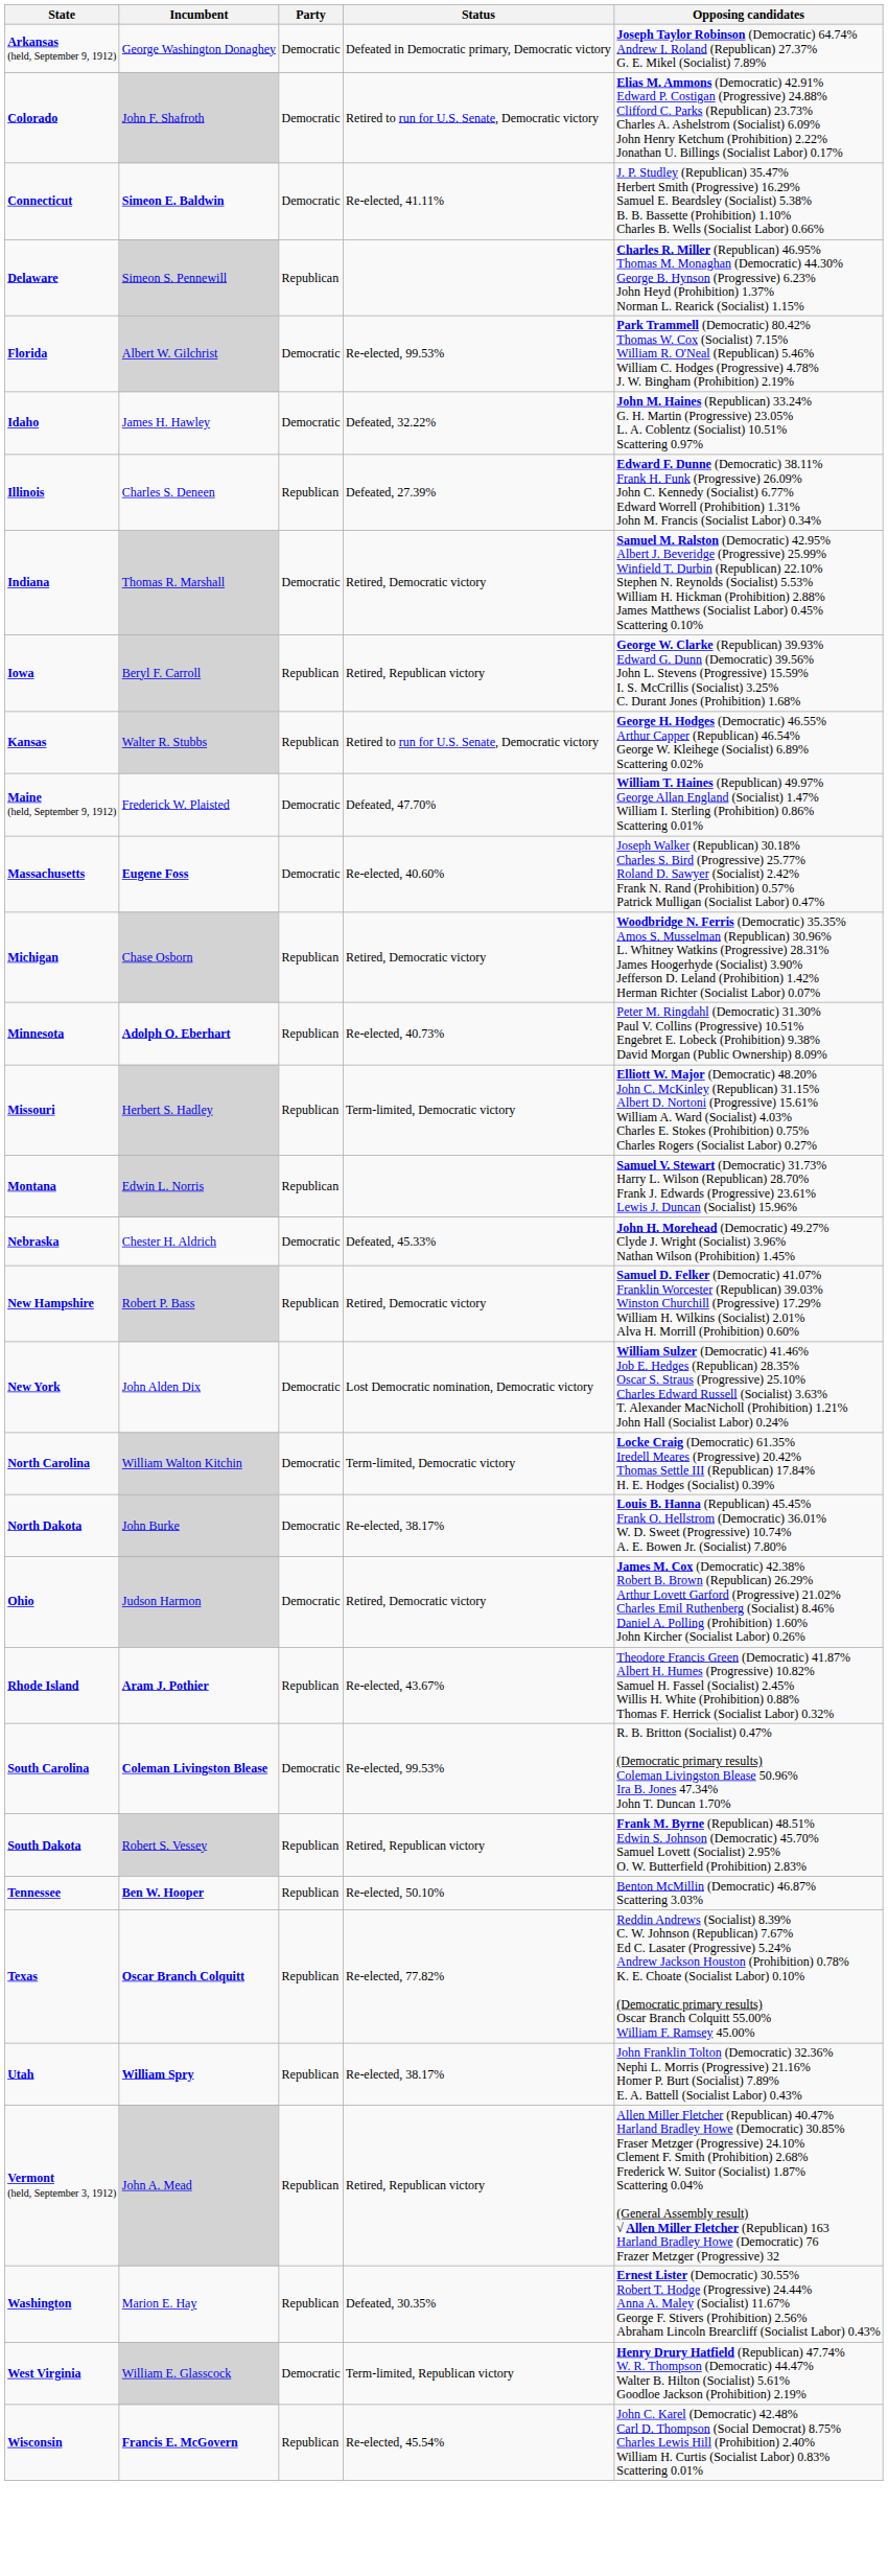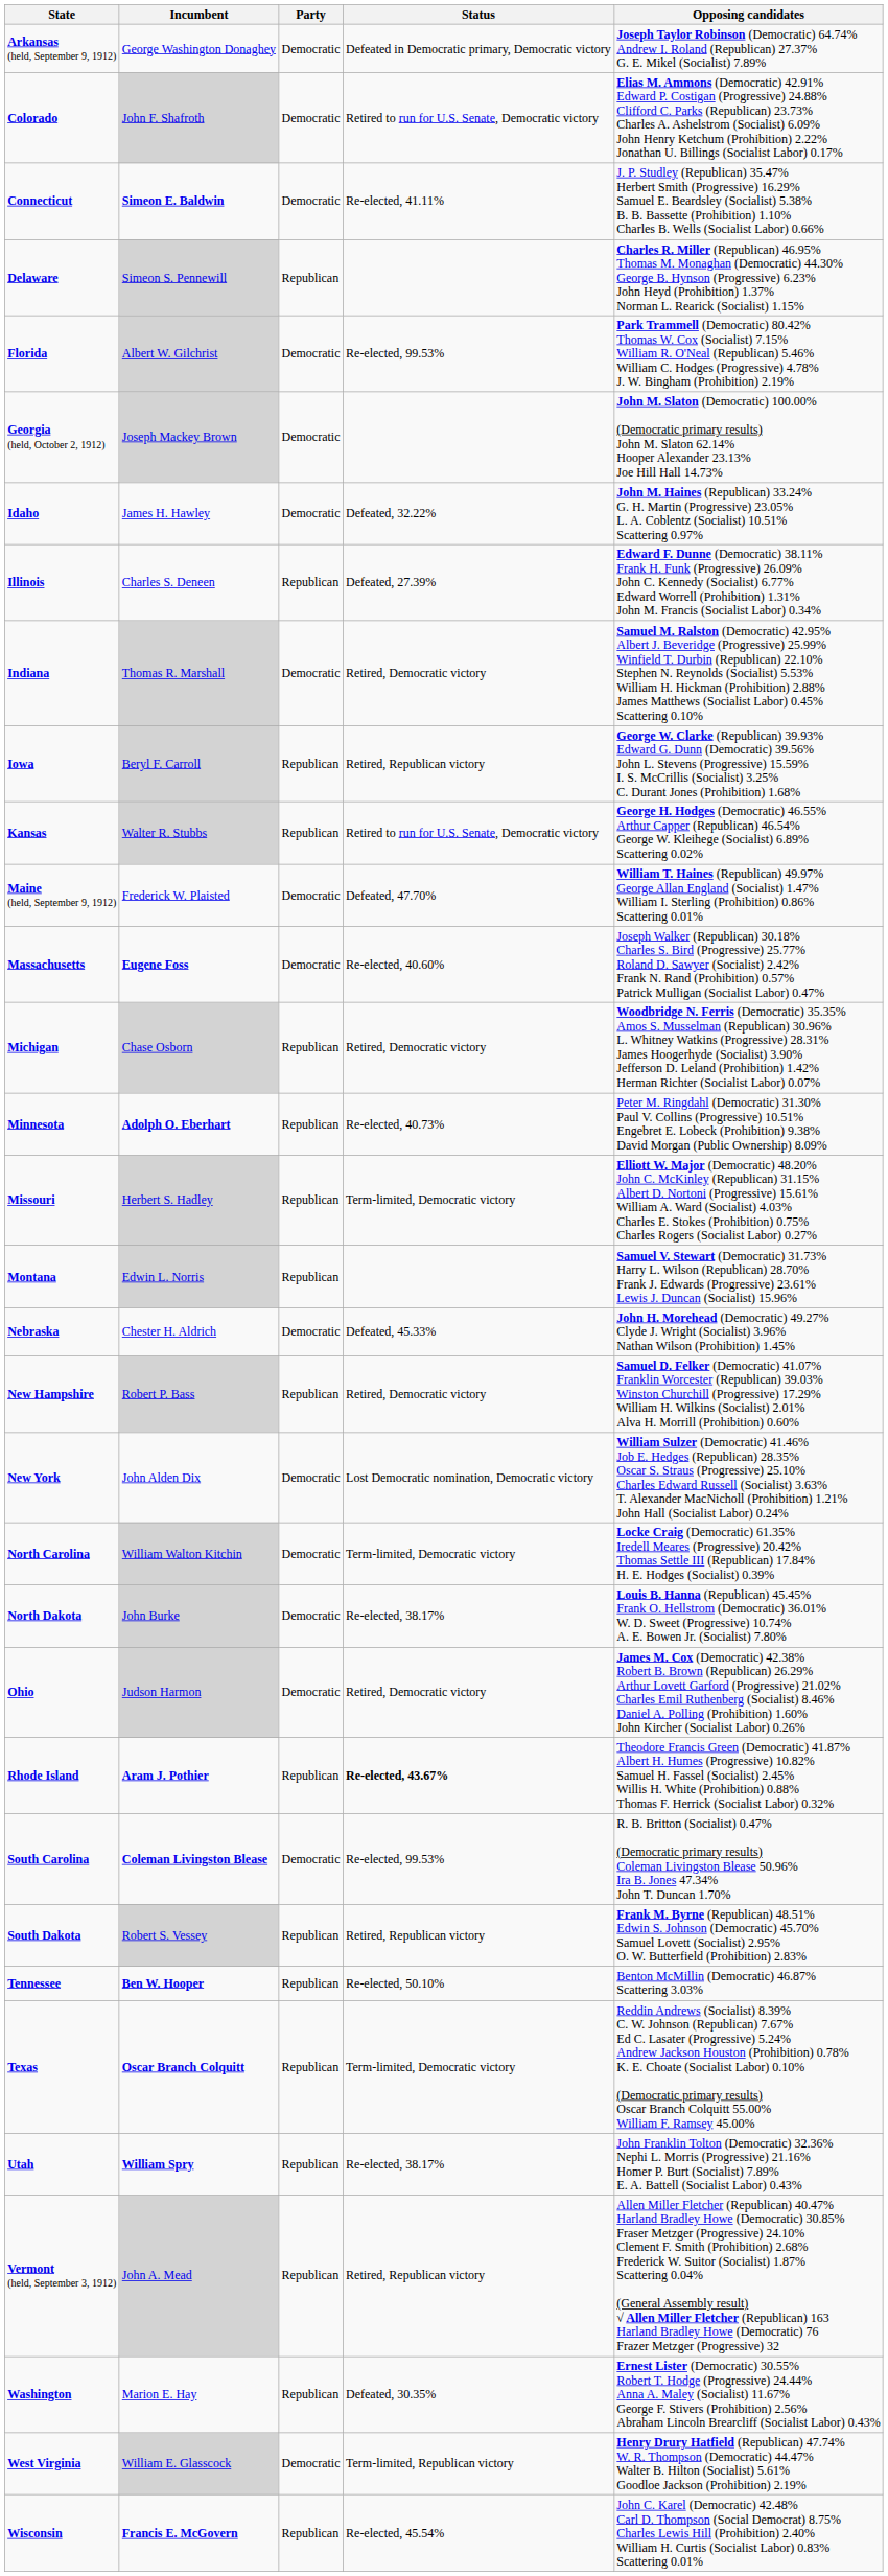 <table class="wikitable">
 <tr>
 <th>State</th>
 <th>Incumbent</th>
 <th>Party</th>
 <th>Status</th>
 <th>Opposing candidates</th>
 </tr>
 <tr>
 <td><strong><a href='#'>Arkansas</a></strong><br><small>(held, September 9, 1912)</small></td>
 <td><a href='#'>George Washington Donaghey</a></td>
 <td>Democratic</td>
 <td>Defeated in Democratic primary, Democratic victory</td>
 <td><strong><a href='#'>Joseph Taylor Robinson</a></strong> (Democratic) 64.74%<br><a href='#'>Andrew I. Roland</a> (Republican) 27.37%<br>G. E. Mikel (Socialist) 7.89%<br></td>
 </tr>
 <tr>
 <td><strong><a href='#'>Colorado</a></strong></td>
 <td bgcolor="lightgrey"><a href='#'>John F. Shafroth</a></td>
 <td>Democratic</td>
 <td>Retired to <a href='#'>run for U.S. Senate</a>, Democratic victory</td>
 <td><strong><a href='#'>Elias M. Ammons</a></strong> (Democratic) 42.91%<br><a href='#'>Edward P. Costigan</a> (Progressive) 24.88%<br><a href='#'>Clifford C. Parks</a> (Republican) 23.73%<br>Charles A. Ashelstrom (Socialist) 6.09%<br>John Henry Ketchum (Prohibition) 2.22%<br>Jonathan U. Billings (Socialist Labor) 0.17%<br></td>
 </tr>
 <tr>
 <td><strong><a href='#'>Connecticut</a></strong></td>
 <td><strong><a href='#'>Simeon E. Baldwin</a></strong></td>
 <td>Democratic</td>
 <td>Re-elected, 41.11%</td>
 <td><a href='#'>J. P. Studley</a> (Republican) 35.47%<br>Herbert Smith (Progressive) 16.29%<br>Samuel E. Beardsley (Socialist) 5.38%<br>B. B. Bassette (Prohibition) 1.10%<br>Charles B. Wells (Socialist Labor) 0.66%<br></td>
 </tr>
 <tr>
 <td><strong><a href='#'>Delaware</a></strong></td>
 <td bgcolor="lightgrey"><a href='#'>Simeon S. Pennewill</a></td>
 <td>Republican</td>
 <td></td>
 <td><strong><a href='#'>Charles R. Miller</a></strong> (Republican) 46.95%<br><a href='#'>Thomas M. Monaghan</a> (Democratic) 44.30%<br><a href='#'>George B. Hynson</a> (Progressive) 6.23%<br>John Heyd (Prohibition) 1.37%<br>Norman L. Rearick (Socialist) 1.15%<br></td>
 </tr>
 <tr>
 <td><strong><a href='#'>Florida</a></strong></td>
 <td bgcolor="lightgrey"><a href='#'>Albert W. Gilchrist</a></td>
 <td>Democratic</td>
 <td>Re-elected, 99.53%</td>
 <td><strong><a href='#'>Park Trammell</a></strong> (Democratic) 80.42%<br><a href='#'>Thomas W. Cox</a> (Socialist) 7.15%<br><a href='#'>William R. O'Neal</a> (Republican) 5.46%<br>William C. Hodges (Progressive) 4.78%<br>J. W. Bingham (Prohibition) 2.19%<br></td>
+</tr>
+<tr>
+<td><strong><a href='#'>Georgia</a></strong><br><small>(held, October 2, 1912)</small></td>
+<td bgcolor="lightgrey"><a href='#'>Joseph Mackey Brown</a></td>
+<td>Democratic</td>
+<td></td>
+<td><strong><a href='#'>John M. Slaton</a></strong> (Democratic) 100.00%<br><br><u>(Democratic primary results)</u><br>John M. Slaton 62.14%<br>Hooper Alexander 23.13%<br>Joe Hill Hall 14.73%<br></td>
 </tr>
 <tr>
 <td><strong><a href='#'>Idaho</a></strong></td>
 <td><a href='#'>James H. Hawley</a></td>
 <td>Democratic</td>
 <td>Defeated, 32.22%</td>
 <td><strong><a href='#'>John M. Haines</a></strong> (Republican) 33.24%<br>G. H. Martin (Progressive) 23.05%<br>L. A. Coblentz (Socialist) 10.51%<br>Scattering 0.97%<br></td>
 </tr>
 <tr>
 <td><strong><a href='#'>Illinois</a></strong></td>
 <td><a href='#'>Charles S. Deneen</a></td>
 <td>Republican</td>
 <td>Defeated, 27.39%</td>
 <td><strong><a href='#'>Edward F. Dunne</a></strong> (Democratic) 38.11%<br><a href='#'>Frank H. Funk</a> (Progressive) 26.09%<br>John C. Kennedy (Socialist) 6.77%<br>Edward Worrell (Prohibition) 1.31%<br>John M. Francis (Socialist Labor) 0.34%<br></td>
 </tr>
 <tr>
 <td><strong><a href='#'>Indiana</a></strong></td>
 <td bgcolor="lightgrey"><a href='#'>Thomas R. Marshall</a></td>
 <td>Democratic</td>
 <td>Retired, Democratic victory</td>
 <td><strong><a href='#'>Samuel M. Ralston</a></strong> (Democratic) 42.95%<br><a href='#'>Albert J. Beveridge</a> (Progressive) 25.99%<br><a href='#'>Winfield T. Durbin</a> (Republican) 22.10%<br>Stephen N. Reynolds (Socialist) 5.53%<br>William H. Hickman (Prohibition) 2.88%<br>James Matthews (Socialist Labor) 0.45%<br>Scattering 0.10%<br></td>
 </tr>
 <tr>
 <td><strong><a href='#'>Iowa</a></strong></td>
 <td bgcolor="lightgrey"><a href='#'>Beryl F. Carroll</a></td>
 <td>Republican</td>
 <td>Retired, Republican victory</td>
 <td><strong><a href='#'>George W. Clarke</a></strong> (Republican) 39.93%<br><a href='#'>Edward G. Dunn</a> (Democratic) 39.56%<br>John L. Stevens (Progressive) 15.59%<br>I. S. McCrillis (Socialist) 3.25%<br>C. Durant Jones (Prohibition) 1.68%<br></td>
 </tr>
 <tr>
 <td><strong><a href='#'>Kansas</a></strong></td>
 <td bgcolor="lightgrey"><a href='#'>Walter R. Stubbs</a></td>
 <td>Republican</td>
 <td>Retired to <a href='#'>run for U.S. Senate</a>, Democratic victory</td>
 <td><strong><a href='#'>George H. Hodges</a></strong> (Democratic) 46.55%<br><a href='#'>Arthur Capper</a> (Republican) 46.54%<br>George W. Kleihege (Socialist) 6.89%<br>Scattering 0.02%<br></td>
 </tr>
 <tr>
 <td><strong><a href='#'>Maine</a></strong><br><small>(held, September 9, 1912)</small></td>
 <td><a href='#'>Frederick W. Plaisted</a></td>
 <td>Democratic</td>
 <td>Defeated, 47.70%</td>
 <td><strong><a href='#'>William T. Haines</a></strong> (Republican) 49.97%<br><a href='#'>George Allan England</a> (Socialist) 1.47%<br>William I. Sterling (Prohibition) 0.86%<br>Scattering 0.01%<br></td>
 </tr>
 <tr>
 <td><strong><a href='#'>Massachusetts</a></strong></td>
 <td><strong><a href='#'>Eugene Foss</a></strong></td>
 <td>Democratic</td>
 <td>Re-elected, 40.60%</td>
 <td><a href='#'>Joseph Walker</a> (Republican) 30.18%<br><a href='#'>Charles S. Bird</a> (Progressive) 25.77%<br><a href='#'>Roland D. Sawyer</a> (Socialist) 2.42%<br>Frank N. Rand (Prohibition) 0.57%<br>Patrick Mulligan (Socialist Labor) 0.47%<br></td>
 </tr>
 <tr>
 <td><strong><a href='#'>Michigan</a></strong></td>
 <td bgcolor="lightgrey"><a href='#'>Chase Osborn</a></td>
 <td>Republican</td>
 <td>Retired, Democratic victory</td>
 <td><strong><a href='#'>Woodbridge N. Ferris</a></strong> (Democratic) 35.35%<br><a href='#'>Amos S. Musselman</a> (Republican) 30.96%<br>L. Whitney Watkins (Progressive) 28.31%<br>James Hoogerhyde (Socialist) 3.90%<br>Jefferson D. Leland (Prohibition) 1.42%<br>Herman Richter (Socialist Labor) 0.07%<br></td>
 </tr>
 <tr>
 <td><strong><a href='#'>Minnesota</a></strong></td>
 <td><strong><a href='#'>Adolph O. Eberhart</a></strong></td>
 <td>Republican</td>
 <td>Re-elected, 40.73%</td>
 <td><a href='#'>Peter M. Ringdahl</a> (Democratic) 31.30%<br>Paul V. Collins (Progressive) 10.51%<br>Engebret E. Lobeck (Prohibition) 9.38%<br>David Morgan (Public Ownership) 8.09%<br></td>
 </tr>
 <tr>
 <td><strong><a href='#'>Missouri</a></strong></td>
 <td bgcolor="lightgrey"><a href='#'>Herbert S. Hadley</a></td>
 <td>Republican</td>
 <td>Term-limited, Democratic victory</td>
 <td><strong><a href='#'>Elliott W. Major</a></strong> (Democratic) 48.20%<br><a href='#'>John C. McKinley</a> (Republican) 31.15%<br><a href='#'>Albert D. Nortoni</a> (Progressive) 15.61%<br>William A. Ward (Socialist) 4.03%<br>Charles E. Stokes (Prohibition) 0.75%<br>Charles Rogers (Socialist Labor) 0.27%<br></td>
 </tr>
 <tr>
 <td><strong><a href='#'>Montana</a></strong></td>
 <td bgcolor="lightgrey"><a href='#'>Edwin L. Norris</a></td>
 <td>Republican</td>
 <td></td>
 <td><strong><a href='#'>Samuel V. Stewart</a></strong> (Democratic) 31.73%<br>Harry L. Wilson (Republican) 28.70%<br>Frank J. Edwards (Progressive) 23.61%<br><a href='#'>Lewis J. Duncan</a> (Socialist) 15.96%<br></td>
 </tr>
 <tr>
 <td><strong><a href='#'>Nebraska</a></strong></td>
 <td><a href='#'>Chester H. Aldrich</a></td>
 <td>Democratic</td>
 <td>Defeated, 45.33%</td>
 <td><strong><a href='#'>John H. Morehead</a></strong> (Democratic) 49.27%<br>Clyde J. Wright (Socialist) 3.96%<br>Nathan Wilson (Prohibition) 1.45%<br></td>
 </tr>
 <tr>
 <td><strong><a href='#'>New Hampshire</a></strong></td>
 <td bgcolor="lightgrey"><a href='#'>Robert P. Bass</a></td>
 <td>Republican</td>
 <td>Retired, Democratic victory</td>
 <td><strong><a href='#'>Samuel D. Felker</a></strong> (Democratic) 41.07%<br><a href='#'>Franklin Worcester</a> (Republican) 39.03%<br><a href='#'>Winston Churchill</a> (Progressive) 17.29%<br>William H. Wilkins (Socialist) 2.01%<br>Alva H. Morrill (Prohibition) 0.60%<br></td>
 </tr>
 <tr>
 <td><strong><a href='#'>New York</a></strong></td>
 <td><a href='#'>John Alden Dix</a></td>
 <td>Democratic</td>
 <td>Lost Democratic nomination, Democratic victory</td>
 <td><strong><a href='#'>William Sulzer</a></strong> (Democratic) 41.46%<br><a href='#'>Job E. Hedges</a> (Republican) 28.35%<br><a href='#'>Oscar S. Straus</a> (Progressive) 25.10%<br><a href='#'>Charles Edward Russell</a> (Socialist) 3.63%<br>T. Alexander MacNicholl (Prohibition) 1.21%<br>John Hall (Socialist Labor) 0.24%<br></td>
 </tr>
 <tr>
 <td><strong><a href='#'>North Carolina</a></strong></td>
 <td bgcolor="lightgrey"><a href='#'>William Walton Kitchin</a></td>
 <td>Democratic</td>
 <td>Term-limited, Democratic victory</td>
 <td><strong><a href='#'>Locke Craig</a></strong> (Democratic) 61.35%<br><a href='#'>Iredell Meares</a> (Progressive) 20.42%<br><a href='#'>Thomas Settle III</a> (Republican) 17.84%<br>H. E. Hodges (Socialist) 0.39%<br></td>
 </tr>
 <tr>
 <td><strong><a href='#'>North Dakota</a></strong></td>
 <td bgcolor="lightgrey"><a href='#'>John Burke</a></td>
 <td>Democratic</td>
 <td>Re-elected, 38.17%</td>
 <td><strong><a href='#'>Louis B. Hanna</a></strong> (Republican) 45.45%<br><a href='#'>Frank O. Hellstrom</a> (Democratic) 36.01%<br>W. D. Sweet (Progressive) 10.74%<br>A. E. Bowen Jr. (Socialist) 7.80%<br></td>
 </tr>
 <tr>
 <td><strong><a href='#'>Ohio</a></strong></td>
 <td bgcolor="lightgrey"><a href='#'>Judson Harmon</a></td>
 <td>Democratic</td>
 <td>Retired, Democratic victory</td>
 <td><strong><a href='#'>James M. Cox</a></strong> (Democratic) 42.38%<br><a href='#'>Robert B. Brown</a> (Republican) 26.29%<br><a href='#'>Arthur Lovett Garford</a> (Progressive) 21.02%<br><a href='#'>Charles Emil Ruthenberg</a> (Socialist) 8.46%<br><a href='#'>Daniel A. Polling</a> (Prohibition) 1.60%<br>John Kircher (Socialist Labor) 0.26%<br></td>
 </tr>
 <tr>
 <td><strong><a href='#'>Rhode Island</a></strong></td>
 <td><strong><a href='#'>Aram J. Pothier</a></strong></td>
 <td>Republican</td>
-<td>Re-elected, 43.67%</td>
+<td><strong>Re-elected, 43.67%</strong></td>
 <td><a href='#'>Theodore Francis Green</a> (Democratic) 41.87%<br><a href='#'>Albert H. Humes</a> (Progressive) 10.82%<br>Samuel H. Fassel (Socialist) 2.45%<br>Willis H. White (Prohibition) 0.88%<br>Thomas F. Herrick (Socialist Labor) 0.32%<br></td>
 </tr>
 <tr>
 <td><strong><a href='#'>South Carolina</a></strong></td>
 <td><strong><a href='#'>Coleman Livingston Blease</a></strong></td>
 <td>Democratic</td>
 <td>Re-elected, 99.53%</td>
 <td>R. B. Britton (Socialist) 0.47%<br><br><u>(Democratic primary results)</u><br><a href='#'>Coleman Livingston Blease</a> 50.96%<br><a href='#'>Ira B. Jones</a> 47.34%<br>John T. Duncan 1.70%<br></td>
 </tr>
 <tr>
 <td><strong><a href='#'>South Dakota</a></strong></td>
 <td bgcolor="lightgrey"><a href='#'>Robert S. Vessey</a></td>
 <td>Republican</td>
 <td>Retired, Republican victory</td>
 <td><strong><a href='#'>Frank M. Byrne</a></strong> (Republican) 48.51%<br><a href='#'>Edwin S. Johnson</a> (Democratic) 45.70%<br>Samuel Lovett (Socialist) 2.95%<br>O. W. Butterfield (Prohibition) 2.83%<br></td>
 </tr>
 <tr>
 <td><strong><a href='#'>Tennessee</a></strong></td>
 <td><strong><a href='#'>Ben W. Hooper</a></strong></td>
 <td>Republican</td>
 <td>Re-elected, 50.10%</td>
 <td><a href='#'>Benton McMillin</a> (Democratic) 46.87%<br>Scattering 3.03%<br></td>
 </tr>
 <tr>
 <td><strong><a href='#'>Texas</a></strong></td>
 <td><strong><a href='#'>Oscar Branch Colquitt</a></strong></td>
 <td>Republican</td>
-<td>Re-elected, 77.82%</td>
+<td>Term-limited, Democratic victory</td>
 <td><a href='#'>Reddin Andrews</a> (Socialist) 8.39%<br>C. W. Johnson (Republican) 7.67%<br>Ed C. Lasater (Progressive) 5.24%<br><a href='#'>Andrew Jackson Houston</a> (Prohibition) 0.78%<br>K. E. Choate (Socialist Labor) 0.10%<br><br><u>(Democratic primary results)</u><br>Oscar Branch Colquitt 55.00%<br><a href='#'>William F. Ramsey</a> 45.00%<br></td>
 </tr>
 <tr>
 <td><strong><a href='#'>Utah</a></strong></td>
 <td><strong><a href='#'>William Spry</a></strong></td>
 <td>Republican</td>
 <td>Re-elected, 38.17%</td>
 <td><a href='#'>John Franklin Tolton</a> (Democratic) 32.36%<br>Nephi L. Morris (Progressive) 21.16%<br>Homer P. Burt (Socialist) 7.89%<br>E. A. Battell (Socialist Labor) 0.43%<br></td>
 </tr>
 <tr>
 <td><strong><a href='#'>Vermont</a></strong><br><small>(held, September 3, 1912)</small></td>
 <td bgcolor="lightgrey"><a href='#'>John A. Mead</a></td>
 <td>Republican</td>
 <td>Retired, Republican victory</td>
 <td><a href='#'>Allen Miller Fletcher</a> (Republican) 40.47%<br><a href='#'>Harland Bradley Howe</a> (Democratic) 30.85%<br>Fraser Metzger (Progressive) 24.10%<br>Clement F. Smith (Prohibition) 2.68%<br>Frederick W. Suitor (Socialist) 1.87%<br>Scattering 0.04%<br><br><u>(General Assembly result)</u><br><strong> √ <a href='#'>Allen Miller Fletcher</a></strong> (Republican) 163<br><a href='#'>Harland Bradley Howe</a> (Democratic) 76<br>Frazer Metzger (Progressive) 32</td>
 </tr>
 <tr>
 <td><strong><a href='#'>Washington</a></strong></td>
 <td><a href='#'>Marion E. Hay</a></td>
 <td>Republican</td>
 <td>Defeated, 30.35%</td>
 <td><strong><a href='#'>Ernest Lister</a></strong> (Democratic) 30.55%<br><a href='#'>Robert T. Hodge</a> (Progressive) 24.44%<br><a href='#'>Anna A. Maley</a> (Socialist) 11.67%<br>George F. Stivers (Prohibition) 2.56%<br>Abraham Lincoln Brearcliff (Socialist Labor) 0.43%<br></td>
 </tr>
 <tr>
 <td><strong><a href='#'>West Virginia</a></strong></td>
 <td bgcolor="lightgrey"><a href='#'>William E. Glasscock</a></td>
 <td>Democratic</td>
 <td>Term-limited, Republican victory</td>
 <td><strong><a href='#'>Henry Drury Hatfield</a></strong> (Republican) 47.74%<br><a href='#'>W. R. Thompson</a> (Democratic) 44.47%<br>Walter B. Hilton (Socialist) 5.61%<br>Goodloe Jackson (Prohibition) 2.19%<br></td>
 </tr>
 <tr>
 <td><strong><a href='#'>Wisconsin</a></strong></td>
 <td><strong><a href='#'>Francis E. McGovern</a></strong></td>
 <td>Republican</td>
 <td>Re-elected, 45.54%</td>
 <td><a href='#'>John C. Karel</a> (Democratic) 42.48%<br><a href='#'>Carl D. Thompson</a> (Social Democrat) 8.75%<br><a href='#'>Charles Lewis Hill</a> (Prohibition) 2.40%<br>William H. Curtis (Socialist Labor) 0.83%<br>Scattering 0.01%<br></td>
 </tr>
 </table>
